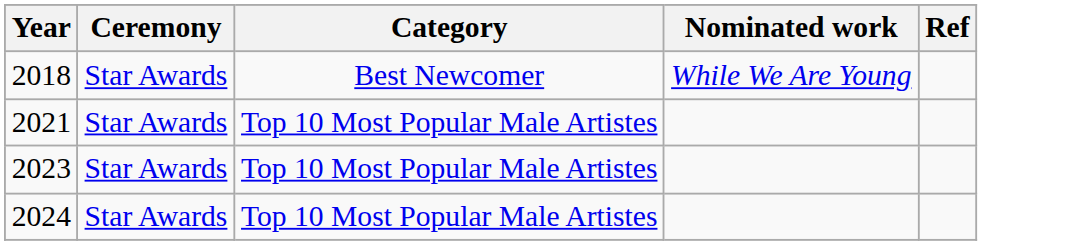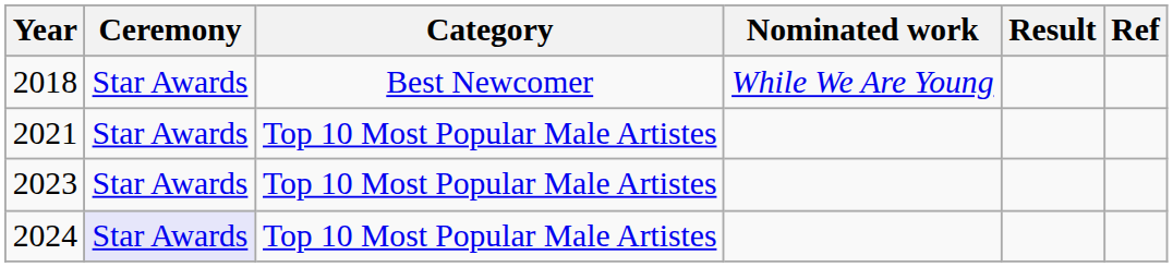 <table class="wikitable sortable" style="text-align: center;">
 <tr>
 <th>Year</th>
 <th>Ceremony</th>
 <th>Category</th>
 <th>Nominated work</th>
+<th>Result</th>
 <th class="unsortable">Ref</th>
 </tr>
 <tr>
 <td>2018</td>
 <td><a href='#'>Star Awards</a></td>
 <td><a href='#'>Best Newcomer</a></td>
 <td><em><a href='#'>While We Are Young</a></em> </td>
 <td></td>
+<td></td>
 </tr>
 <tr>
 <td>2021</td>
 <td><a href='#'>Star Awards</a></td>
 <td><a href='#'>Top 10 Most Popular Male Artistes</a></td>
+<td></td>
 <td></td>
 <td></td>
 </tr>
 <tr>
 <td>2023</td>
 <td><a href='#'>Star Awards</a></td>
 <td><a href='#'>Top 10 Most Popular Male Artistes</a></td>
 <td></td>
 <td></td>
+<td></td>
 </tr>
 <tr>
 <td>2024</td>
-<td><a href='#'>Star Awards</a></td>
+<td style="background: lavender;"><a href='#'>Star Awards</a></td>
 <td><a href='#'>Top 10 Most Popular Male Artistes</a></td>
+<td></td>
 <td></td>
 <td></td>
 </tr>
 </table>
